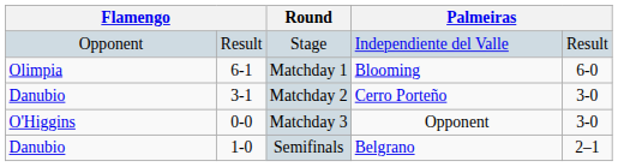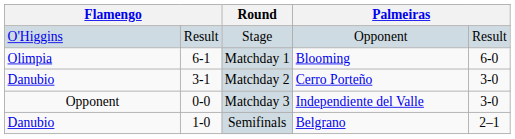 <table class="wikitable" style="text-align:center;">
 <tr>
 <th colspan="3" width="200px"><a href='#'>Flamengo</a></th>
 <th>Round</th>
 <th colspan="3" width="200px"><a href='#'>Palmeiras</a></th>
 </tr>
 <tr bgcolor="#CFDBE2">
-<td width="200px">Opponent</td>
+<td align="left"> <a href='#'>O'Higgins</a></td>
 <td colspan="2" width="px">Result</td>
 <td>Stage</td>
-<td align="left"> <a href='#'>Independiente del Valle</a></td>
+<td width="200px">Opponent</td>
 <td colspan="2" width="px">Result</td>
 </tr>
 <tr>
 <td align="left"> <a href='#'>Olimpia</a></td>
 <td colspan="2">6-1</td>
 <td bgcolor="#CFDBE2">Matchday 1</td>
 <td align="left"> <a href='#'>Blooming</a></td>
 <td colspan="2">6-0</td>
 </tr>
 <tr>
 <td align="left"> <a href='#'>Danubio</a></td>
 <td colspan="2">3-1</td>
 <td bgcolor="#CFDBE2">Matchday 2</td>
 <td align="left"> <a href='#'>Cerro Porteño</a></td>
 <td colspan="2">3-0</td>
 </tr>
 <tr>
-<td align="left"> <a href='#'>O'Higgins</a></td>
+<td width="200px">Opponent</td>
 <td colspan="2">0-0</td>
 <td bgcolor="#CFDBE2">Matchday 3</td>
-<td width="200px">Opponent</td>
+<td align="left"> <a href='#'>Independiente del Valle</a></td>
 <td colspan="2">3-0</td>
 </tr>
 <tr>
 <td align="left"> <a href='#'>Danubio</a></td>
 <td colspan="2">1-0</td>
 <td bgcolor="#CFDBE2">Semifinals</td>
 <td align="left"> <a href='#'>Belgrano</a></td>
 <td colspan="2">2–1</td>
 </tr>
 </table>
